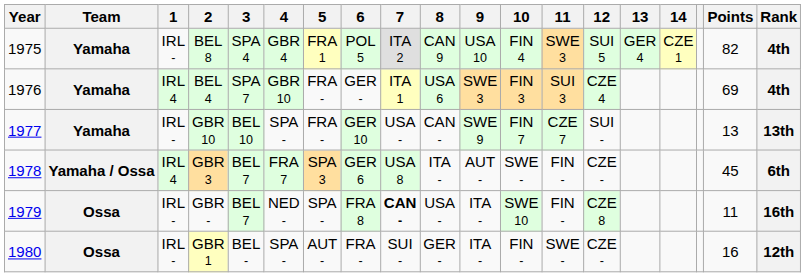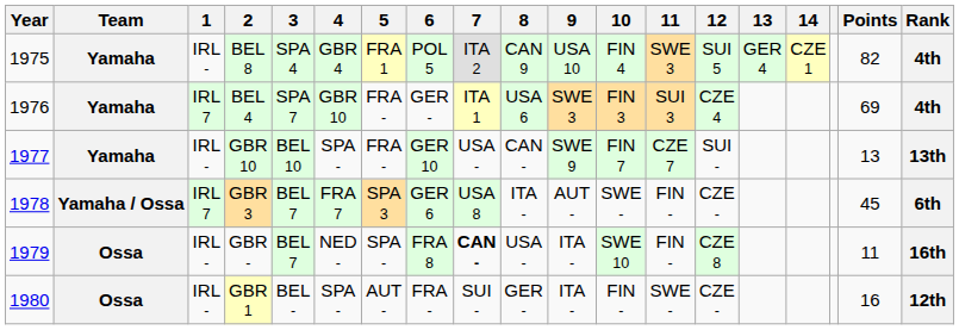 <table class="wikitable" style="text-align:center; font-size:95%">
 <tr>
 <th>Year</th>
 <th>Team</th>
 <th>1</th>
 <th>2</th>
 <th>3</th>
 <th>4</th>
 <th>5</th>
 <th>6</th>
 <th>7</th>
 <th>8</th>
 <th>9</th>
 <th>10</th>
 <th>11</th>
 <th>12</th>
 <th>13</th>
 <th>14</th>
 <th></th>
 <th>Points</th>
 <th>Rank</th>
 </tr>
 <tr>
 <td>1975</td>
 <th>Yamaha</th>
 <td>IRL<br><small>-</small></td>
 <td style="background:#DFFFDF;">BEL<br><small>8</small></td>
 <td style="background:#DFFFDF;">SPA<br><small>4</small></td>
 <td style="background:#DFFFDF;">GBR<br><small>4</small></td>
 <td style="background:#FFFFBF;">FRA<br><small>1</small></td>
 <td style="background:#DFFFDF;">POL<br><small>5</small></td>
 <td style="background:#DFDFDF;">ITA<br><small>2</small></td>
 <td style="background:#DFFFDF;">CAN<br><small>9</small></td>
 <td style="background:#DFFFDF;">USA<br><small>10</small></td>
 <td style="background:#DFFFDF;">FIN<br><small>4</small></td>
 <td style="background:#FFDF9F;">SWE<br><small>3</small></td>
 <td style="background:#DFFFDF;">SUI<br><small>5</small></td>
 <td style="background:#DFFFDF;">GER<br><small>4</small></td>
 <td style="background:#FFFFBF;">CZE<br><small>1</small></td>
 <td></td>
 <td>82</td>
 <th>4th</th>
 </tr>
 <tr>
 <td>1976</td>
 <th>Yamaha</th>
-<td style="background:#DFFFDF;">IRL<br><small>4</small></td>
+<td style="background:#DFFFDF;">IRL<br><small>7</small></td>
 <td style="background:#DFFFDF;">BEL<br><small>4</small></td>
 <td style="background:#DFFFDF;">SPA<br><small>7</small></td>
 <td style="background:#DFFFDF;">GBR<br><small>10</small></td>
 <td>FRA<br><small>-</small></td>
 <td>GER<br><small>-</small></td>
 <td style="background:#FFFFBF;">ITA<br><small>1</small></td>
 <td style="background:#DFFFDF;">USA<br><small>6</small></td>
 <td style="background:#FFDF9F;">SWE<br><small>3</small></td>
 <td style="background:#FFDF9F;">FIN<br><small>3</small></td>
 <td style="background:#FFDF9F;">SUI<br><small>3</small></td>
 <td style="background:#DFFFDF;">CZE<br><small>4</small></td>
 <td></td>
 <td></td>
 <td></td>
 <td>69</td>
 <th>4th</th>
 </tr>
 <tr>
 <td><a href='#'>1977</a></td>
 <th>Yamaha</th>
 <td>IRL<br><small>-</small></td>
 <td style="background:#DFFFDF;">GBR<br><small>10</small></td>
 <td style="background:#DFFFDF;">BEL<br><small>10</small></td>
 <td>SPA<br><small>-</small></td>
 <td>FRA<br><small>-</small></td>
 <td style="background:#DFFFDF;">GER<br><small>10</small></td>
 <td>USA<br><small>-</small></td>
 <td>CAN<br><small>-</small></td>
 <td style="background:#DFFFDF;">SWE<br><small>9</small></td>
 <td style="background:#DFFFDF;">FIN<br><small>7</small></td>
 <td style="background:#DFFFDF;">CZE<br><small>7</small></td>
 <td>SUI<br><small>-</small></td>
 <td></td>
 <td></td>
 <td></td>
 <td>13</td>
 <th>13th</th>
 </tr>
 <tr>
 <td><a href='#'>1978</a></td>
 <th>Yamaha / Ossa</th>
-<td style="background:#DFFFDF;">IRL<br><small>4</small></td>
+<td style="background:#DFFFDF;">IRL<br><small>7</small></td>
 <td style="background:#FFDF9F;">GBR<br><small>3</small></td>
 <td style="background:#DFFFDF;">BEL<br><small>7</small></td>
 <td style="background:#DFFFDF;">FRA<br><small>7</small></td>
 <td style="background:#FFDF9F;">SPA<br><small>3</small></td>
 <td style="background:#DFFFDF;">GER<br><small>6</small></td>
 <td style="background:#DFFFDF;">USA<br><small>8</small></td>
 <td>ITA<br><small>-</small></td>
 <td>AUT<br><small>-</small></td>
 <td>SWE<br><small>-</small></td>
 <td>FIN<br><small>-</small></td>
 <td>CZE<br><small>-</small></td>
 <td></td>
 <td></td>
 <td></td>
 <td>45</td>
 <th>6th</th>
 </tr>
 <tr>
 <td><a href='#'>1979</a></td>
 <th>Ossa</th>
 <td>IRL<br><small>-</small></td>
 <td>GBR<br><small>-</small></td>
 <td style="background:#DFFFDF;">BEL<br><small>7</small></td>
 <td>NED<br><small>-</small></td>
 <td>SPA<br><small>-</small></td>
 <td style="background:#DFFFDF;">FRA<br><small>8</small></td>
 <td><strong>CAN<br><small>-</small></strong></td>
 <td>USA<br><small>-</small></td>
 <td>ITA<br><small>-</small></td>
 <td style="background:#DFFFDF;">SWE<br><small>10</small></td>
 <td>FIN<br><small>-</small></td>
 <td style="background:#DFFFDF;">CZE<br><small>8</small></td>
 <td></td>
 <td></td>
 <td></td>
 <td>11</td>
 <th>16th</th>
 </tr>
 <tr>
 <td><a href='#'>1980</a></td>
 <th>Ossa</th>
 <td>IRL<br><small>-</small></td>
 <td style="background:#FFFFBF;">GBR<br><small>1</small></td>
 <td>BEL<br><small>-</small></td>
 <td>SPA<br><small>-</small></td>
 <td>AUT<br><small>-</small></td>
 <td>FRA<br><small>-</small></td>
 <td>SUI<br><small>-</small></td>
 <td>GER<br><small>-</small></td>
 <td>ITA<br><small>-</small></td>
 <td>FIN<br><small>-</small></td>
 <td>SWE<br><small>-</small></td>
 <td>CZE<br><small>-</small></td>
 <td></td>
 <td></td>
 <td></td>
 <td>16</td>
 <th>12th</th>
 </tr>
 </table>
